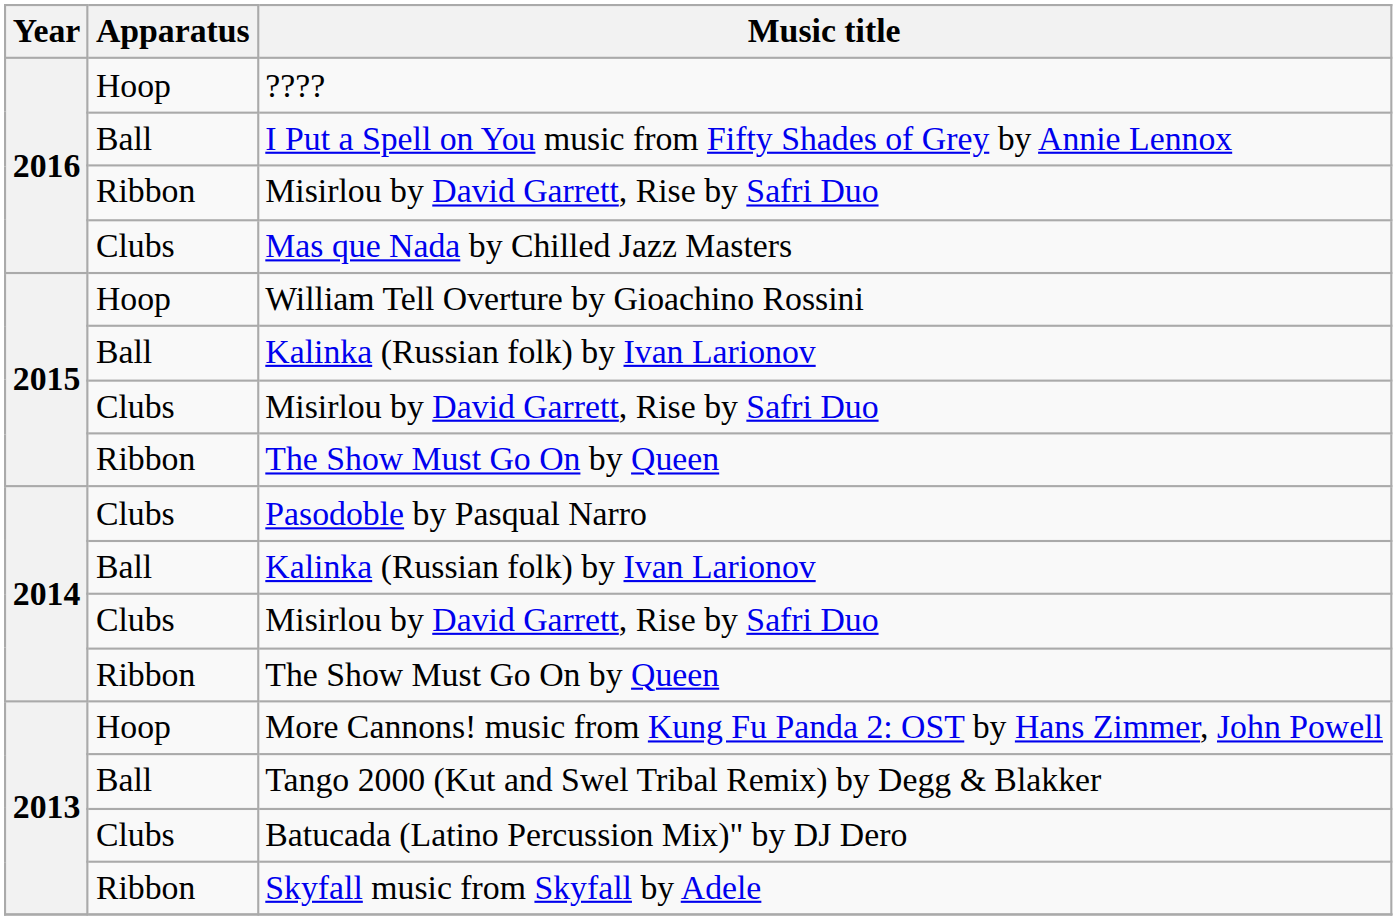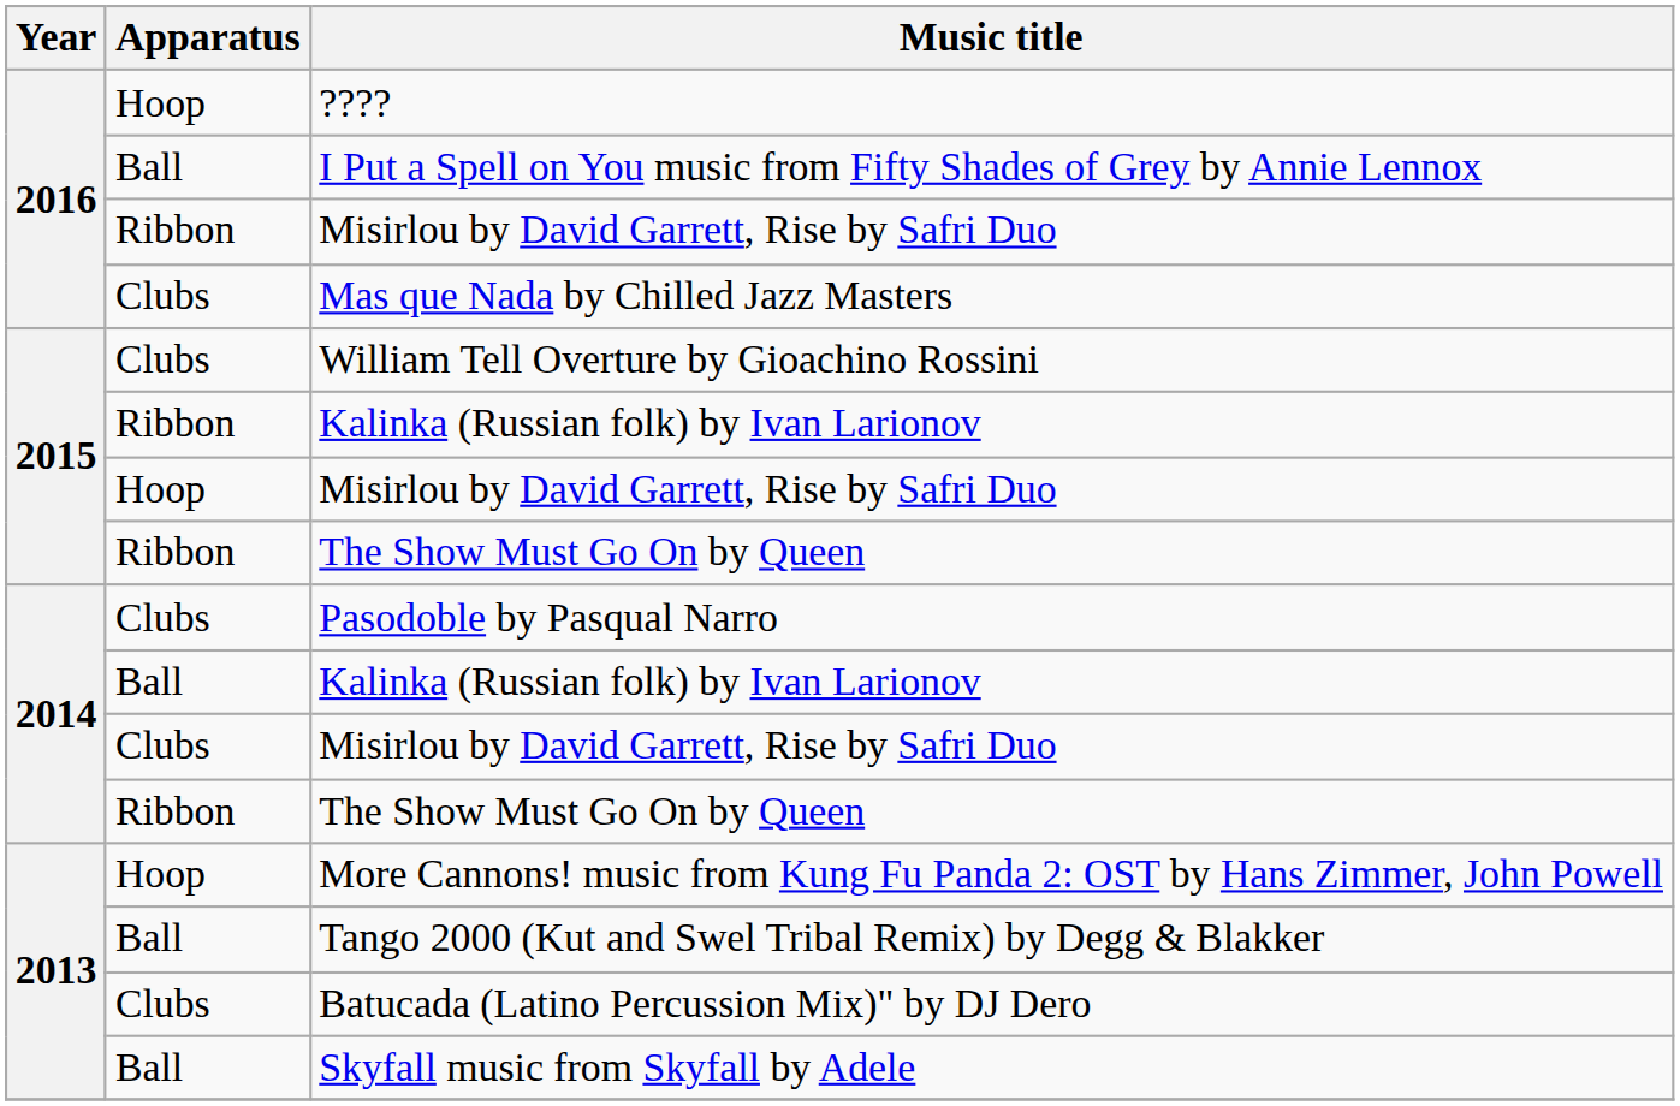 <table class="wikitable plainrowheaders">
 <tr>
 <th scope=col>Year</th>
 <th scope=col>Apparatus</th>
 <th scope=col>Music title </th>
 </tr>
 <tr>
 <th scope=row rowspan=4>2016</th>
 <td>Hoop</td>
 <td>????</td>
 </tr>
 <tr>
 <td>Ball</td>
 <td><a href='#'>I Put a Spell on You</a> music from <a href='#'>Fifty Shades of Grey</a> by <a href='#'>Annie Lennox</a></td>
 </tr>
 <tr>
 <td>Ribbon</td>
 <td>Misirlou by <a href='#'>David Garrett</a>, Rise by <a href='#'>Safri Duo</a></td>
 </tr>
 <tr>
 <td>Clubs</td>
 <td><a href='#'>Mas que Nada</a> by Chilled Jazz Masters</td>
 </tr>
 <tr>
 <th scope=row rowspan=4>2015</th>
-<td>Hoop</td>
+<td>Clubs</td>
 <td>William Tell Overture by Gioachino Rossini</td>
 </tr>
 <tr>
-<td>Ball</td>
+<td>Ribbon</td>
 <td><a href='#'>Kalinka</a> (Russian folk) by <a href='#'>Ivan Larionov</a></td>
 </tr>
 <tr>
-<td>Clubs</td>
+<td>Hoop</td>
 <td>Misirlou by <a href='#'>David Garrett</a>, Rise by <a href='#'>Safri Duo</a></td>
 </tr>
 <tr>
 <td>Ribbon</td>
 <td><a href='#'>The Show Must Go On</a> by <a href='#'>Queen</a></td>
 </tr>
 <tr>
 <th scope=row rowspan=4>2014</th>
 <td>Clubs</td>
 <td><a href='#'>Pasodoble</a> by Pasqual Narro</td>
 </tr>
 <tr>
 <td>Ball</td>
 <td><a href='#'>Kalinka</a> (Russian folk) by <a href='#'>Ivan Larionov</a></td>
 </tr>
 <tr>
 <td>Clubs</td>
 <td>Misirlou by <a href='#'>David Garrett</a>, Rise by <a href='#'>Safri Duo</a></td>
 </tr>
 <tr>
 <td>Ribbon</td>
 <td>The Show Must Go On by <a href='#'>Queen</a></td>
 </tr>
 <tr>
 <th scope=row rowspan=4>2013</th>
 <td>Hoop</td>
 <td>More Cannons! music from <a href='#'>Kung Fu Panda 2: OST</a> by <a href='#'>Hans Zimmer</a>, <a href='#'>John Powell</a></td>
 </tr>
 <tr>
 <td>Ball</td>
 <td>Tango 2000 (Kut and Swel Tribal Remix) by Degg & Blakker</td>
 </tr>
 <tr>
 <td>Clubs</td>
 <td>Batucada (Latino Percussion Mix)" by DJ Dero</td>
 </tr>
 <tr>
-<td>Ribbon</td>
+<td>Ball</td>
 <td><a href='#'>Skyfall</a> music from <a href='#'>Skyfall</a> by <a href='#'>Adele</a></td>
 </tr>
 <tr>
 </tr>
 </table>
